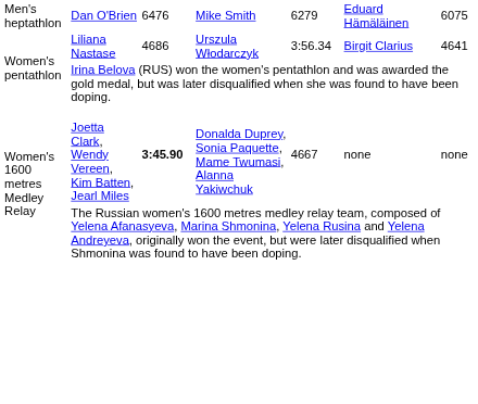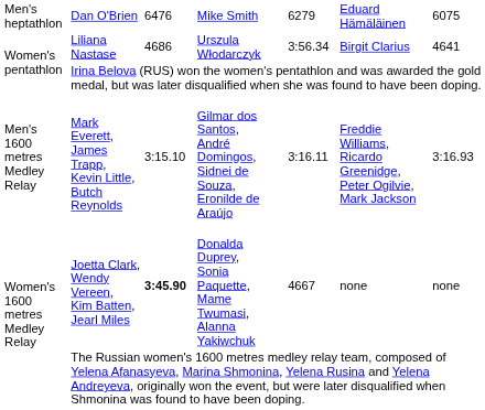 <table>
 <tr>
 <td>Men's heptathlon<br></td>
 <td><a href='#'>Dan O'Brien</a> <br></td>
 <td>6476</td>
 <td><a href='#'>Mike Smith</a> <br></td>
 <td>6279</td>
 <td><a href='#'>Eduard Hämäläinen</a> <br></td>
 <td>6075</td>
 </tr>
 <tr>
 <td rowspan=2>Women's pentathlon<br></td>
 <td><a href='#'>Liliana Nastase</a> <br></td>
 <td>4686</td>
 <td><a href='#'>Urszula Włodarczyk</a> <br></td>
 <td>3:56.34</td>
 <td><a href='#'>Birgit Clarius</a> <br></td>
 <td>4641</td>
 </tr>
 <tr>
 <td colspan=6><a href='#'>Irina Belova</a> (RUS) won the women's pentathlon and was awarded the gold medal, but was later disqualified when she was found to have been doping.</td>
 </tr>
 <tr>
+<td>Men's 1600 metres<br>Medley Relay</td>
+<td><br><a href='#'>Mark Everett</a>,<br><a href='#'>James Trapp</a>,<br><a href='#'>Kevin Little</a>,<br><a href='#'>Butch Reynolds</a></td>
+<td>3:15.10</td>
+<td><br><a href='#'>Gilmar dos Santos</a>,<br><a href='#'>André Domingos</a>,<br><a href='#'>Sidnei de Souza</a>,<br><a href='#'>Eronilde de Araújo</a></td>
+<td>3:16.11</td>
+<td><br><a href='#'>Freddie Williams</a>,<br><a href='#'>Ricardo Greenidge</a>,<br><a href='#'>Peter Ogilvie</a>,<br><a href='#'>Mark Jackson</a></td>
+<td>3:16.93</td>
+</tr>
+<tr>
 <td rowspan=2>Women's 1600 metres<br>Medley Relay</td>
 <td><br><a href='#'>Joetta Clark</a>,<br><a href='#'>Wendy Vereen</a>,<br><a href='#'>Kim Batten</a>,<br><a href='#'>Jearl Miles</a></td>
 <td><strong>3:45.90</strong></td>
 <td><br><a href='#'>Donalda Duprey</a>,<br><a href='#'>Sonia Paquette</a>,<br><a href='#'>Mame Twumasi</a>,<br><a href='#'>Alanna Yakiwchuk</a></td>
 <td>4667</td>
 <td>none</td>
 <td>none</td>
 </tr>
 <tr>
 <td colspan=6>The Russian women's 1600 metres medley relay team, composed of <a href='#'>Yelena Afanasyeva</a>, <a href='#'>Marina Shmonina</a>, <a href='#'>Yelena Rusina</a> and <a href='#'>Yelena Andreyeva</a>, originally won the event, but were later disqualified when Shmonina was found to have been doping.</td>
 </tr>
 </table>
